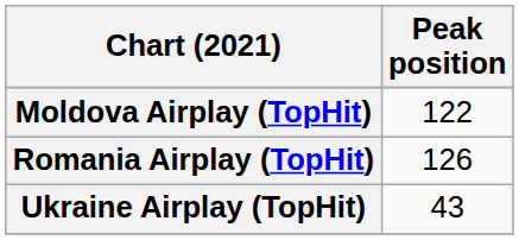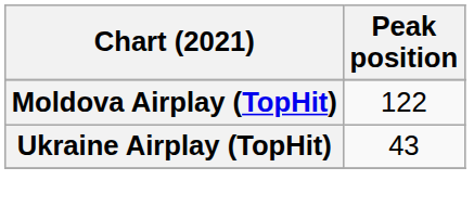 <table class="wikitable sortable plainrowheaders" style="text-align:center">
 <tr>
 <th scope="col">Chart (2021)</th>
 <th scope="col">Peak<br>position</th>
 </tr>
 <tr>
 </tr>
 <tr>
 <th scope="row">Moldova Airplay (<a href='#'>TopHit</a>)</th>
 <td>122</td>
 </tr>
 <tr>
-<th scope="row">Romania Airplay (<a href='#'>TopHit</a>)</th>
-<td>126</td>
-</tr>
-<tr>
 <th scope="row">Ukraine Airplay (TopHit)</th>
 <td>43</td>
 </tr>
 <tr>
 </tr>
 </table>
